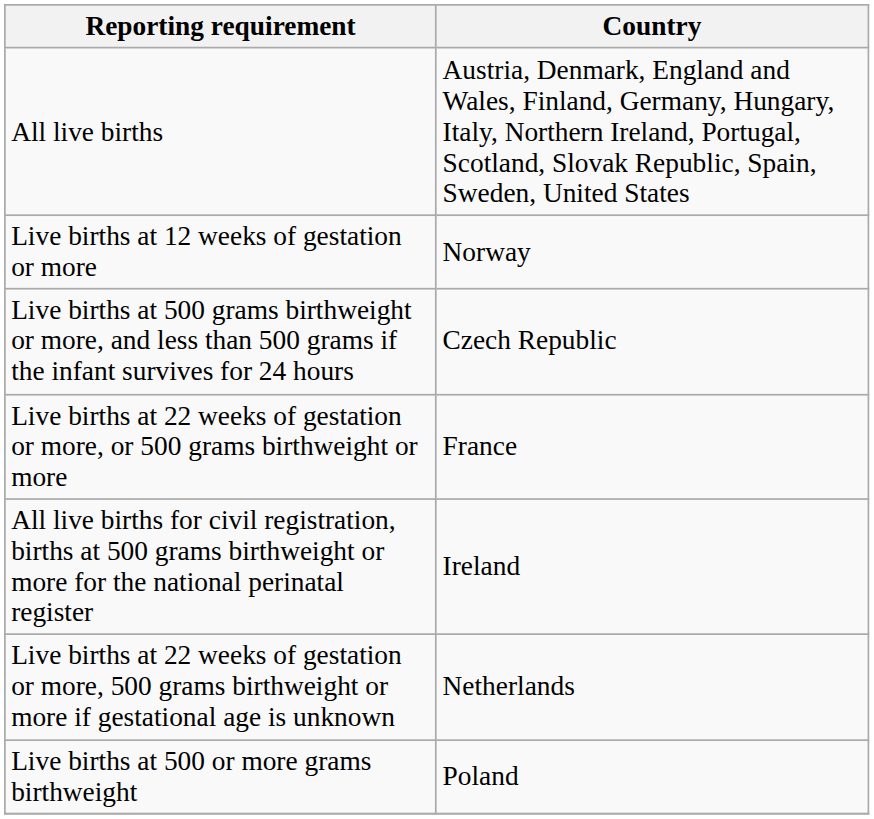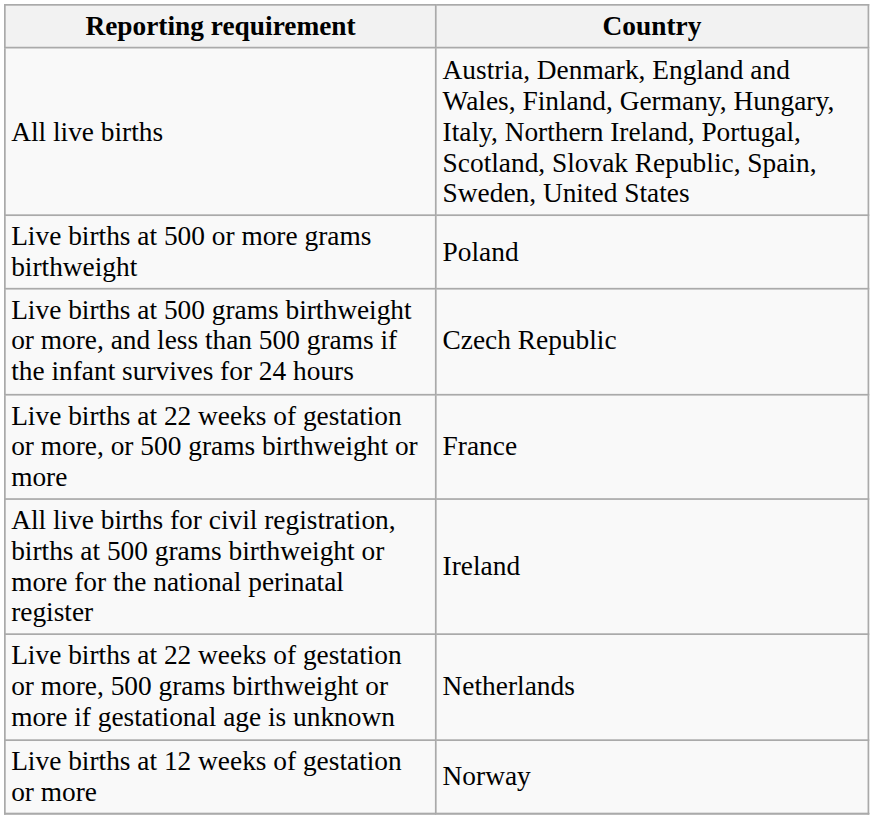 <table class="wikitable floatright" style="width: 40%; text-align:left">
 <tr>
 <th>Reporting requirement</th>
 <th>Country</th>
 </tr>
 <tr>
 <td style="width: 50%;">All live births</td>
 <td style="text-align:left;">Austria, Denmark, England and Wales, Finland, Germany, Hungary, Italy, Northern Ireland, Portugal, Scotland, Slovak Republic, Spain, Sweden, United States</td>
 </tr>
 <tr>
-<td style="width: 50%;">Live births at 12 weeks of gestation or more</td>
-<td style="text-align:left;">Norway</td>
+<td style="width: 50%;">Live births at 500 or more grams birthweight</td>
+<td style="text-align:left;">Poland</td>
 </tr>
 <tr>
 <td style="width: 50%;">Live births at 500 grams birthweight or more, and less than 500 grams if the infant survives for 24 hours</td>
 <td style="text-align:left;">Czech Republic</td>
 </tr>
 <tr>
 <td style="width: 50%;">Live births at 22 weeks of gestation or more, or 500 grams birthweight or more</td>
 <td style="text-align:left;">France</td>
 </tr>
 <tr>
 <td style="width: 50%;">All live births for civil registration, births at 500 grams birthweight or more for the national perinatal register</td>
 <td style="text-align:left;">Ireland</td>
 </tr>
 <tr>
 <td style="width: 50%;">Live births at 22 weeks of gestation or more, 500 grams birthweight or more if gestational age is unknown</td>
 <td style="text-align:left;">Netherlands</td>
 </tr>
 <tr>
-<td style="width: 50%;">Live births at 500 or more grams birthweight</td>
-<td style="text-align:left;">Poland</td>
+<td style="width: 50%;">Live births at 12 weeks of gestation or more</td>
+<td style="text-align:left;">Norway</td>
 </tr>
 <tr>
 </tr>
 </table>
